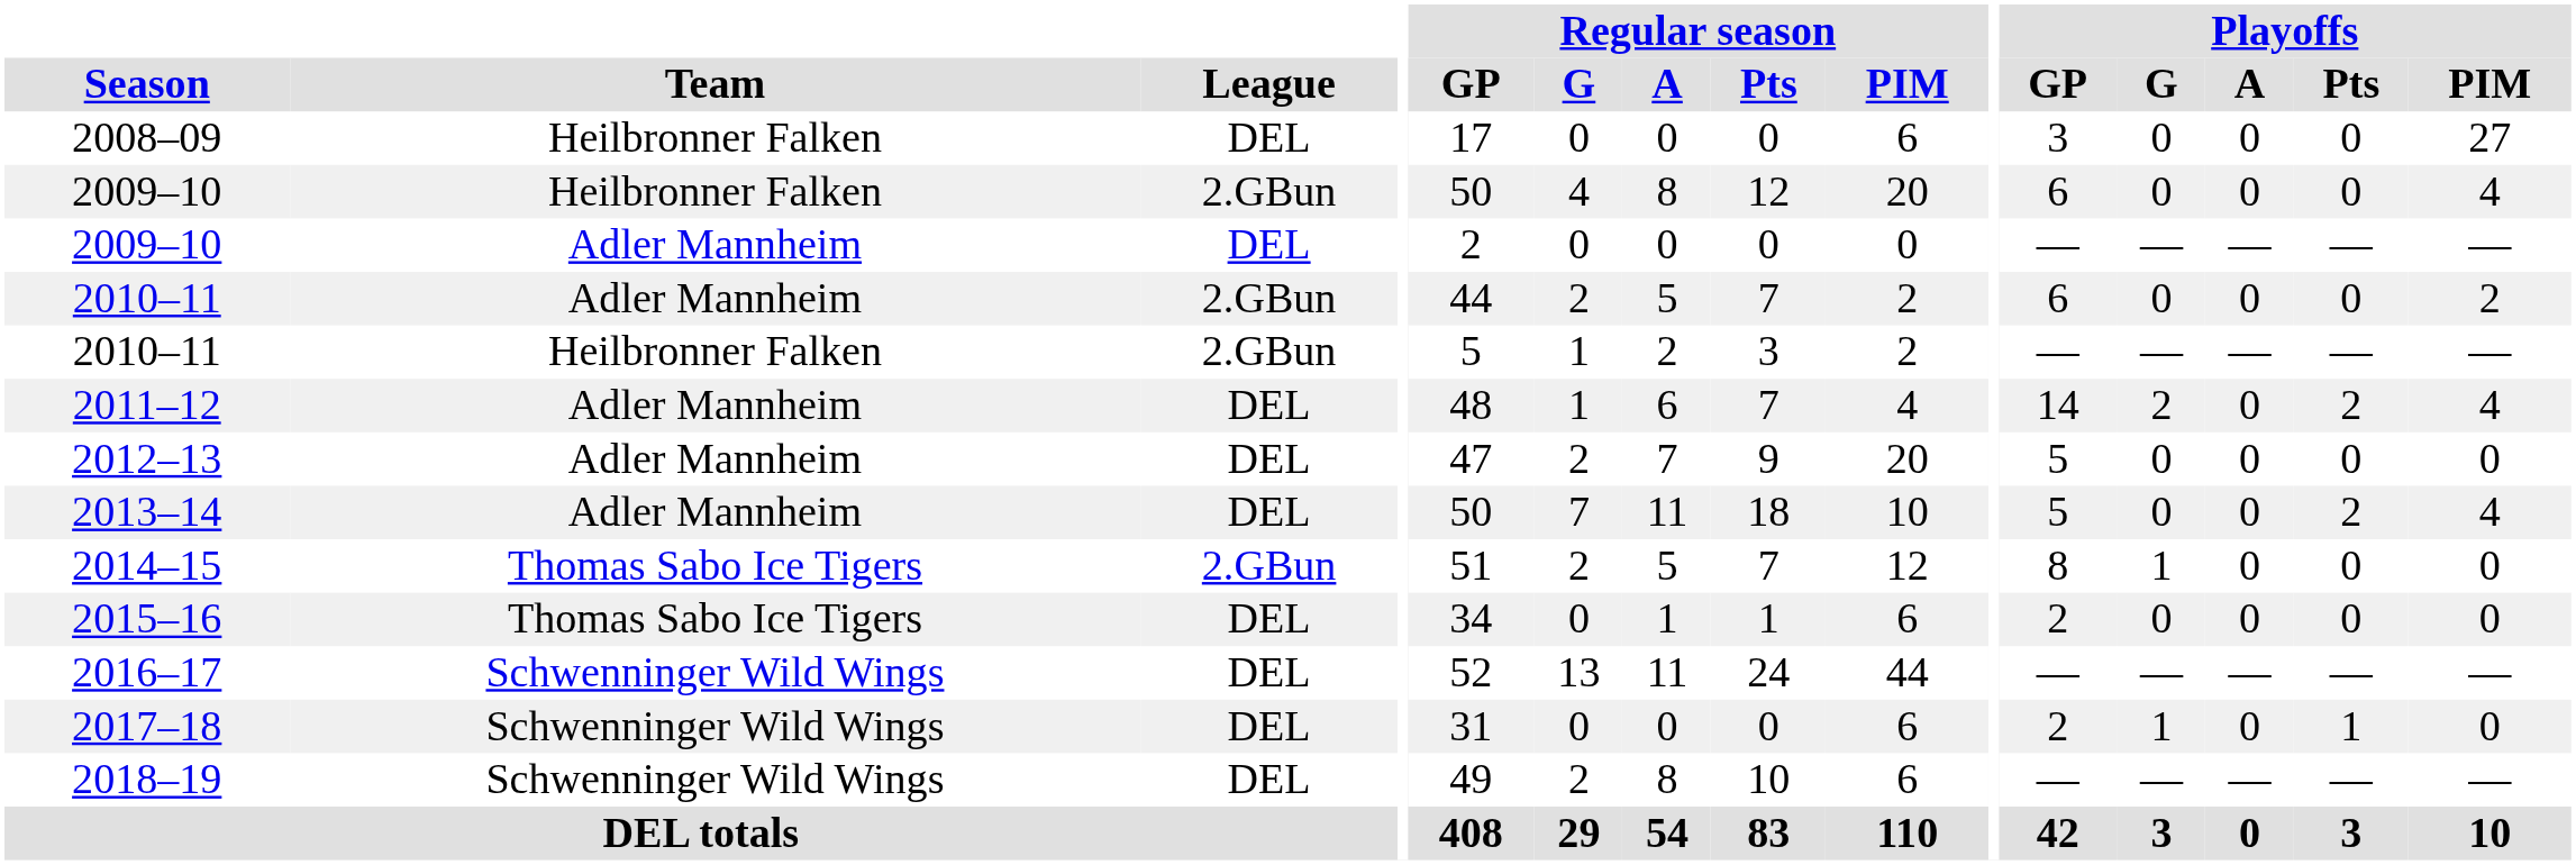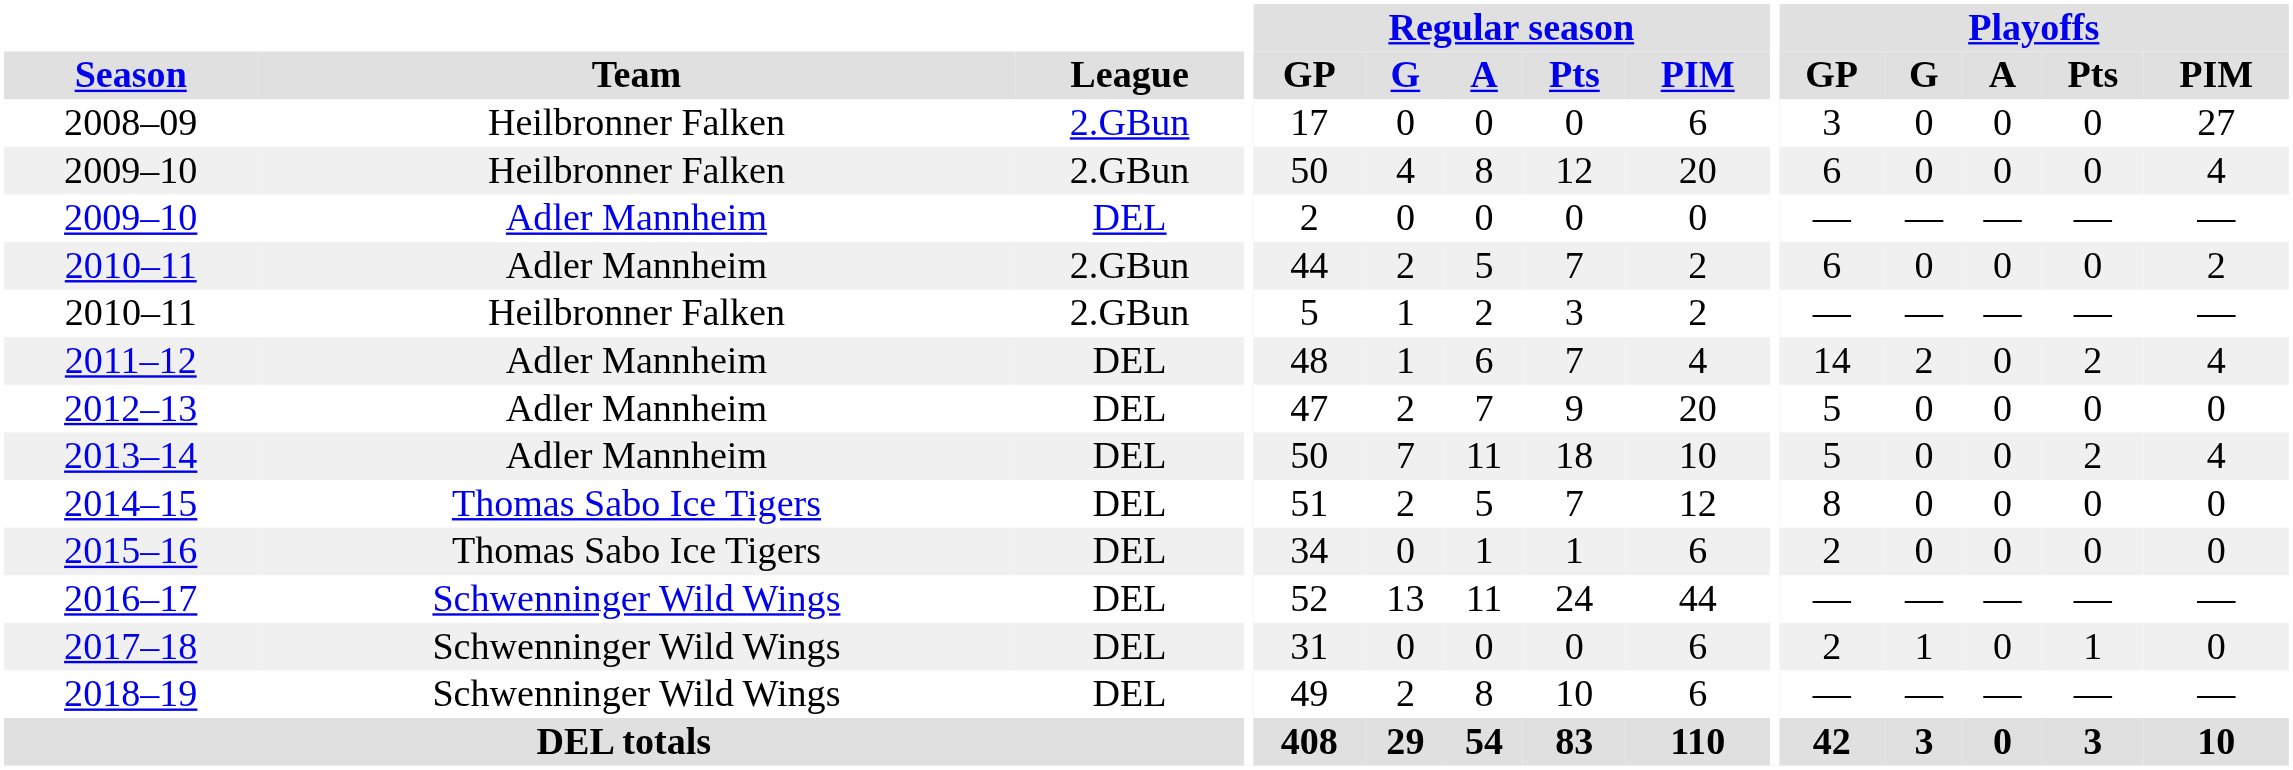 <table border="0" cellpadding="1" cellspacing="0" style="text-align:center; width:60em">
 <tr bgcolor="#e0e0e0">
 <th colspan="3" bgcolor="#ffffff"></th>
 <th rowspan="99" bgcolor="#ffffff"></th>
 <th colspan="5"><a href='#'>Regular season</a></th>
 <th rowspan="99" bgcolor="#ffffff"></th>
 <th colspan="5"><a href='#'>Playoffs</a></th>
 </tr>
 <tr bgcolor="#e0e0e0">
 <th><a href='#'>Season</a></th>
 <th>Team</th>
 <th>League</th>
 <th>GP</th>
 <th><a href='#'>G</a></th>
 <th><a href='#'>A</a></th>
 <th><a href='#'>Pts</a></th>
 <th><a href='#'>PIM</a></th>
 <th>GP</th>
 <th>G</th>
 <th>A</th>
 <th>Pts</th>
 <th>PIM</th>
 </tr>
 <tr ALIGN="center">
 <td>2008–09</td>
 <td>Heilbronner Falken</td>
-<td>DEL</td>
+<td><a href='#'>2.GBun</a></td>
 <td>17</td>
 <td>0</td>
 <td>0</td>
 <td>0</td>
 <td>6</td>
 <td>3</td>
 <td>0</td>
 <td>0</td>
 <td>0</td>
 <td>27</td>
 </tr>
 <tr ALIGN="center" bgcolor="#f0f0f0">
 <td>2009–10</td>
 <td>Heilbronner Falken</td>
 <td>2.GBun</td>
 <td>50</td>
 <td>4</td>
 <td>8</td>
 <td>12</td>
 <td>20</td>
 <td>6</td>
 <td>0</td>
 <td>0</td>
 <td>0</td>
 <td>4</td>
 </tr>
 <tr ALIGN="center">
 <td><a href='#'>2009–10</a></td>
 <td><a href='#'>Adler Mannheim</a></td>
 <td><a href='#'>DEL</a></td>
 <td>2</td>
 <td>0</td>
 <td>0</td>
 <td>0</td>
 <td>0</td>
 <td>—</td>
 <td>—</td>
 <td>—</td>
 <td>—</td>
 <td>—</td>
 </tr>
 <tr ALIGN="center" bgcolor="#f0f0f0">
 <td><a href='#'>2010–11</a></td>
 <td>Adler Mannheim</td>
 <td>2.GBun</td>
 <td>44</td>
 <td>2</td>
 <td>5</td>
 <td>7</td>
 <td>2</td>
 <td>6</td>
 <td>0</td>
 <td>0</td>
 <td>0</td>
 <td>2</td>
 </tr>
 <tr ALIGN="center">
 <td>2010–11</td>
 <td>Heilbronner Falken</td>
 <td>2.GBun</td>
 <td>5</td>
 <td>1</td>
 <td>2</td>
 <td>3</td>
 <td>2</td>
 <td>—</td>
 <td>—</td>
 <td>—</td>
 <td>—</td>
 <td>—</td>
 </tr>
 <tr ALIGN="center" bgcolor="#f0f0f0">
 <td><a href='#'>2011–12</a></td>
 <td>Adler Mannheim</td>
 <td>DEL</td>
 <td>48</td>
 <td>1</td>
 <td>6</td>
 <td>7</td>
 <td>4</td>
 <td>14</td>
 <td>2</td>
 <td>0</td>
 <td>2</td>
 <td>4</td>
 </tr>
 <tr ALIGN="center">
 <td><a href='#'>2012–13</a></td>
 <td>Adler Mannheim</td>
 <td>DEL</td>
 <td>47</td>
 <td>2</td>
 <td>7</td>
 <td>9</td>
 <td>20</td>
 <td>5</td>
 <td>0</td>
 <td>0</td>
 <td>0</td>
 <td>0</td>
 </tr>
 <tr ALIGN="center" bgcolor="#f0f0f0">
 <td><a href='#'>2013–14</a></td>
 <td>Adler Mannheim</td>
 <td>DEL</td>
 <td>50</td>
 <td>7</td>
 <td>11</td>
 <td>18</td>
 <td>10</td>
 <td>5</td>
 <td>0</td>
 <td>0</td>
 <td>2</td>
 <td>4</td>
 </tr>
 <tr ALIGN="center">
 <td><a href='#'>2014–15</a></td>
 <td><a href='#'>Thomas Sabo Ice Tigers</a></td>
-<td><a href='#'>2.GBun</a></td>
+<td>DEL</td>
 <td>51</td>
 <td>2</td>
 <td>5</td>
 <td>7</td>
 <td>12</td>
 <td>8</td>
-<td>1</td>
+<td>0</td>
 <td>0</td>
 <td>0</td>
 <td>0</td>
 </tr>
 <tr ALIGN="center" bgcolor="#f0f0f0">
 <td><a href='#'>2015–16</a></td>
 <td>Thomas Sabo Ice Tigers</td>
 <td>DEL</td>
 <td>34</td>
 <td>0</td>
 <td>1</td>
 <td>1</td>
 <td>6</td>
 <td>2</td>
 <td>0</td>
 <td>0</td>
 <td>0</td>
 <td>0</td>
 </tr>
 <tr ALIGN="center">
 <td><a href='#'>2016–17</a></td>
 <td><a href='#'>Schwenninger Wild Wings</a></td>
 <td>DEL</td>
 <td>52</td>
 <td>13</td>
 <td>11</td>
 <td>24</td>
 <td>44</td>
 <td>—</td>
 <td>—</td>
 <td>—</td>
 <td>—</td>
 <td>—</td>
 </tr>
 <tr ALIGN="center" bgcolor="#f0f0f0">
 <td><a href='#'>2017–18</a></td>
 <td>Schwenninger Wild Wings</td>
 <td>DEL</td>
 <td>31</td>
 <td>0</td>
 <td>0</td>
 <td>0</td>
 <td>6</td>
 <td>2</td>
 <td>1</td>
 <td>0</td>
 <td>1</td>
 <td>0</td>
 </tr>
 <tr ALIGN="center">
 <td><a href='#'>2018–19</a></td>
 <td>Schwenninger Wild Wings</td>
 <td>DEL</td>
 <td>49</td>
 <td>2</td>
 <td>8</td>
 <td>10</td>
 <td>6</td>
 <td>—</td>
 <td>—</td>
 <td>—</td>
 <td>—</td>
 <td>—</td>
 </tr>
 <tr bgcolor="#e0e0e0">
 <th colspan="3">DEL totals</th>
 <th>408</th>
 <th>29</th>
 <th>54</th>
 <th>83</th>
 <th>110</th>
 <th>42</th>
 <th>3</th>
 <th>0</th>
 <th>3</th>
 <th>10</th>
 </tr>
 </table>
